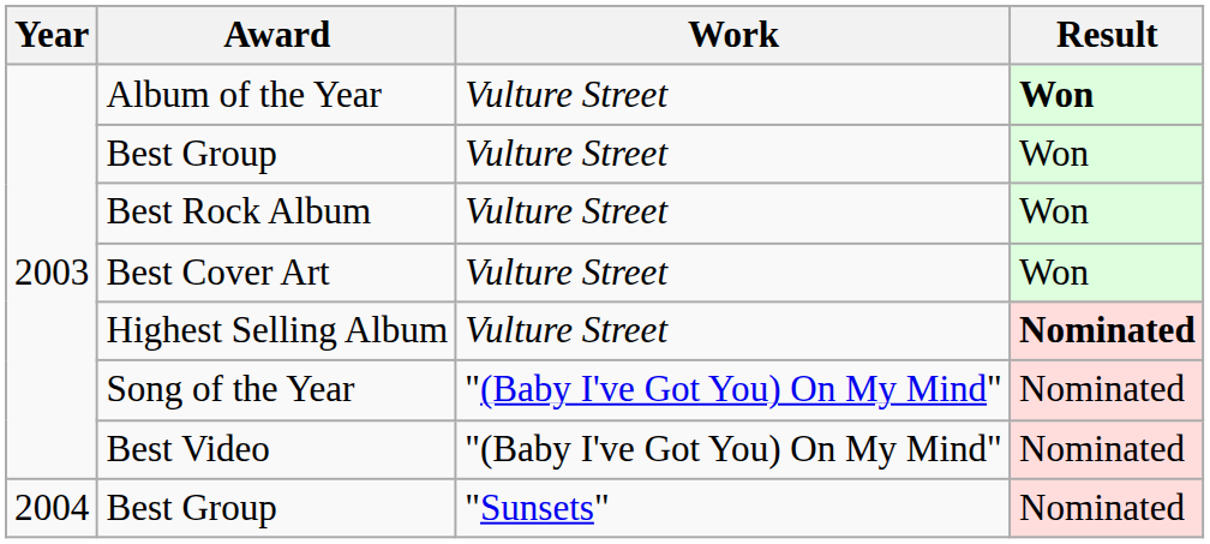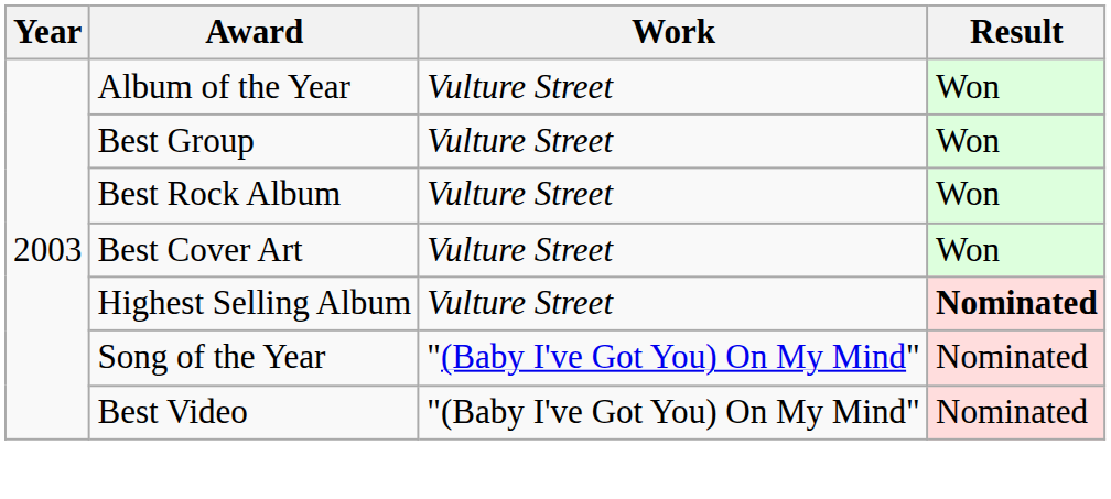 <table class="wikitable">
 <tr>
 <th style="text-align:center;">Year</th>
 <th style="text-align:center;">Award</th>
 <th style="text-align:center;">Work</th>
 <th style="text-align:center;">Result</th>
 </tr>
 <tr>
 <td rowspan=7>2003</td>
 <td>Album of the Year</td>
 <td><em>Vulture Street</em></td>
-<td style="background:#dfd;"><strong>Won</strong></td>
+<td style="background:#dfd;">Won</td>
 </tr>
 <tr>
 <td>Best Group</td>
 <td><em>Vulture Street</em></td>
 <td style="background:#dfd;">Won</td>
 </tr>
 <tr>
 <td>Best Rock Album</td>
 <td><em>Vulture Street</em></td>
 <td style="background:#dfd;">Won</td>
 </tr>
 <tr>
 <td>Best Cover Art</td>
 <td><em>Vulture Street</em></td>
 <td style="background:#dfd;">Won</td>
 </tr>
 <tr>
 <td>Highest Selling Album</td>
 <td><em>Vulture Street</em></td>
 <td style="background:#fdd;"><strong>Nominated</strong></td>
 </tr>
 <tr>
 <td>Song of the Year</td>
 <td>"<a href='#'>(Baby I've Got You) On My Mind</a>"</td>
 <td style="background:#fdd;">Nominated</td>
 </tr>
 <tr>
 <td>Best Video</td>
 <td>"(Baby I've Got You) On My Mind"</td>
 <td style="background:#fdd;">Nominated</td>
 </tr>
-<tr>
-<td>2004</td>
-<td>Best Group</td>
-<td>"<a href='#'>Sunsets</a>"</td>
-<td style="background:#fdd;">Nominated</td>
-</tr>
 </table>
